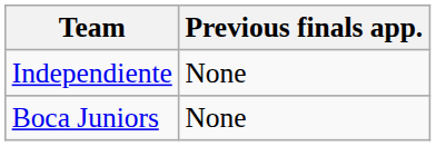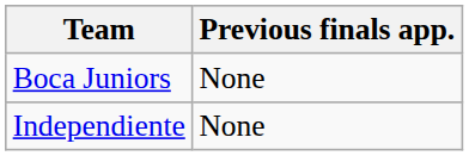 <table class="wikitable">
 <tr>
 <th>Team</th>
 <th>Previous finals app.</th>
 </tr>
 <tr>
+<td> <a href='#'>Boca Juniors</a></td>
+<td>None</td>
+</tr>
+<tr>
 <td> <a href='#'>Independiente</a></td>
 <td>None</td>
 </tr>
-<tr>
-<td> <a href='#'>Boca Juniors</a></td>
-<td>None</td>
-</tr>
 </table>
